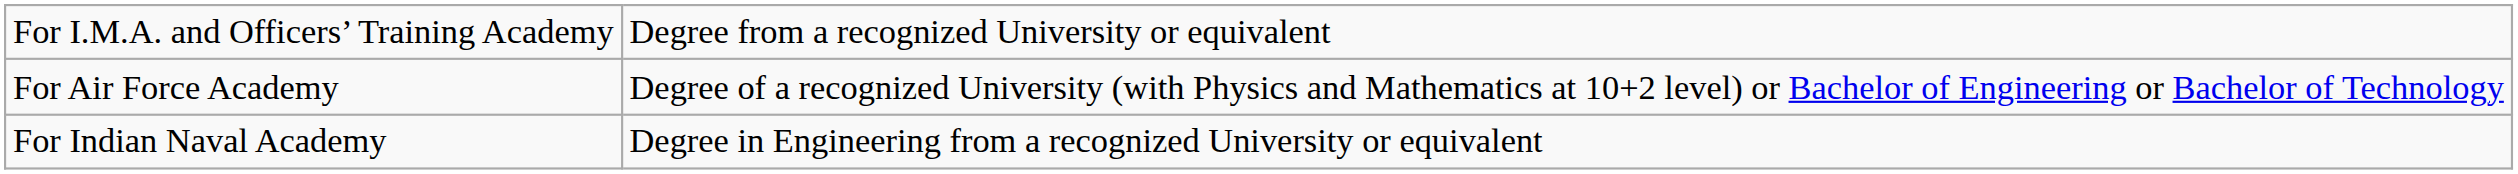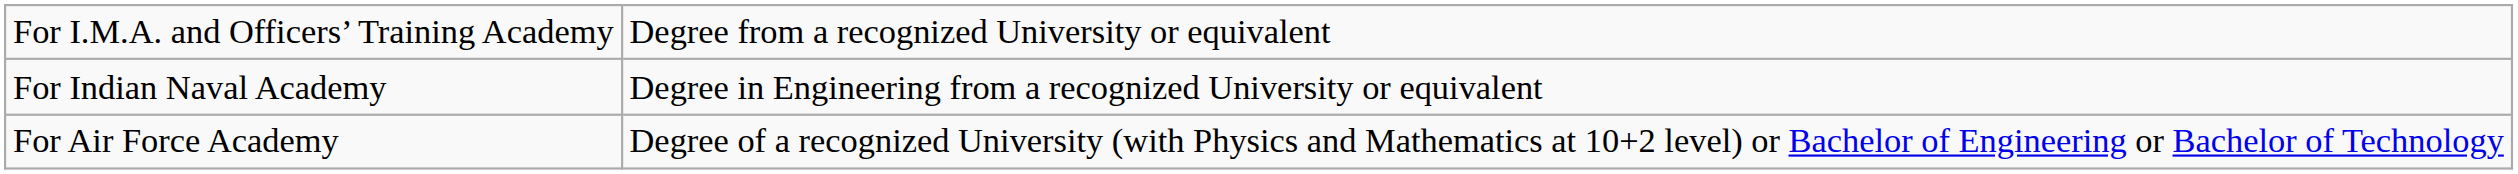 <table class="wikitable">
 <tr>
 <td>For I.M.A. and Officers’ Training Academy</td>
 <td>Degree from a recognized University or equivalent</td>
 </tr>
 <tr>
+<td>For Indian Naval Academy</td>
+<td>Degree in Engineering from a recognized University or equivalent</td>
+</tr>
+<tr>
 <td>For Air Force Academy</td>
 <td>Degree of a recognized University (with Physics and Mathematics at 10+2 level) or <a href='#'>Bachelor of Engineering</a> or <a href='#'>Bachelor of Technology</a></td>
 </tr>
-<tr>
-<td>For Indian Naval Academy</td>
-<td>Degree in Engineering from a recognized University or equivalent</td>
-</tr>
 </table>
